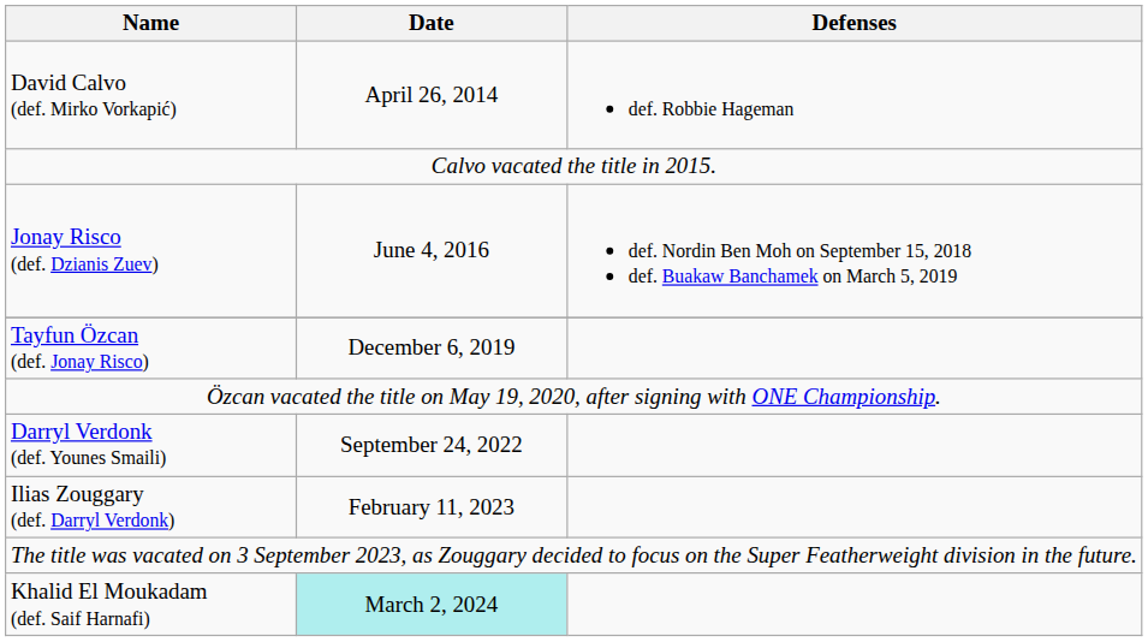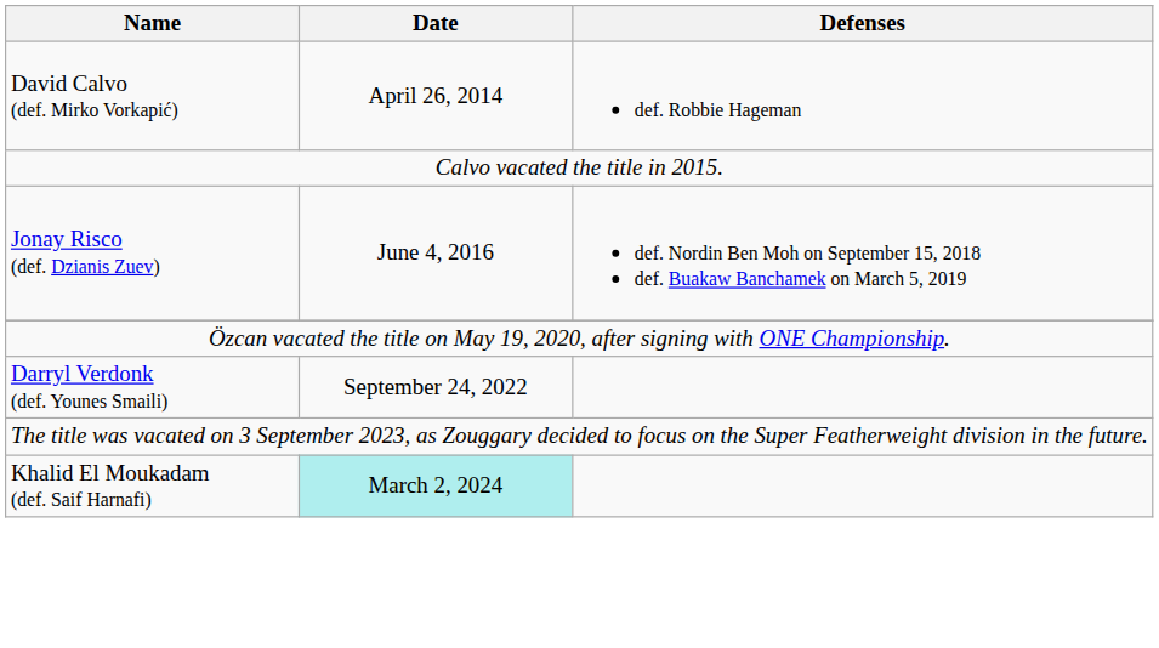 <table class="wikitable">
 <tr>
 <th>Name</th>
 <th>Date</th>
 <th>Defenses</th>
 </tr>
 <tr>
 <td align=left> David Calvo <br><small>(def. Mirko Vorkapić)</small></td>
 <td align=center>April 26, 2014</td>
 <td><br><ul><li><small>def. Robbie Hageman  </small></li></ul></td>
 </tr>
 <tr>
 <td colspan=3 align=center><em>Calvo vacated the title in 2015.</em></td>
 </tr>
 <tr>
 <td align=left> <a href='#'>Jonay Risco</a> <br><small>(def. <a href='#'>Dzianis Zuev</a>)</small></td>
 <td align=center>June 4, 2016</td>
 <td><br><ul><li><small>def. Nordin Ben Moh on September 15, 2018 </small></li><li><small>def. <a href='#'>Buakaw Banchamek</a> on  March 5, 2019 </small></li></ul></td>
 </tr>
 <tr>
 </tr>
 <tr>
-<td align=left> <a href='#'>Tayfun Özcan</a> <br><small>(def. <a href='#'>Jonay Risco</a>)</small></td>
-<td align=center>December 6, 2019</td>
-<td></td>
-</tr>
-<tr>
 <td colspan=3 align=center><em>Özcan vacated the title on May 19, 2020, after signing with <a href='#'>ONE Championship</a>.</em></td>
 </tr>
 <tr>
 <td align=left> <a href='#'>Darryl Verdonk</a> <br><small>(def. Younes Smaili)</small></td>
 <td align=center>September 24, 2022</td>
-<td></td>
-</tr>
-<tr>
-<td align=left> Ilias Zouggary <br><small>(def. <a href='#'>Darryl Verdonk</a>)</small></td>
-<td align=center>February 11, 2023</td>
 <td></td>
 </tr>
 <tr>
 <td colspan=3 align=center><em>The title was vacated on 3 September 2023, as Zouggary decided to focus on the Super Featherweight division in the future.</em></td>
 </tr>
 <tr>
 <td align=left> Khalid El Moukadam<br><small>(def. Saif Harnafi)</small></td>
 <td align=center style="background: paleturquoise;">March 2, 2024</td>
 <td></td>
 </tr>
 </table>
